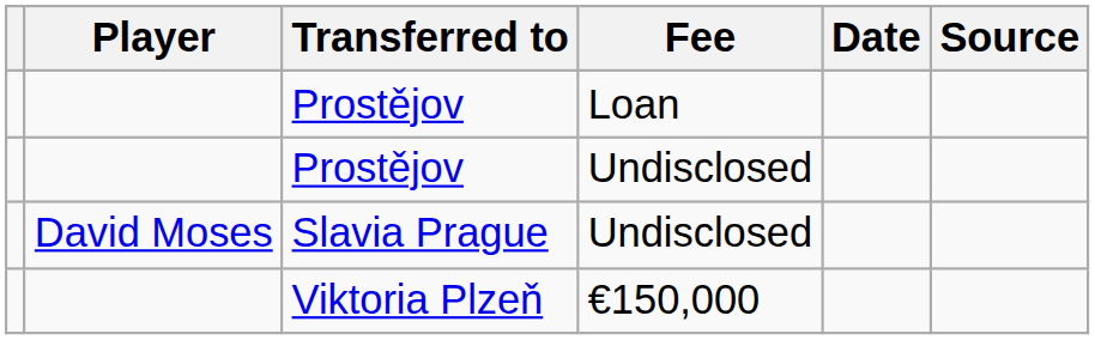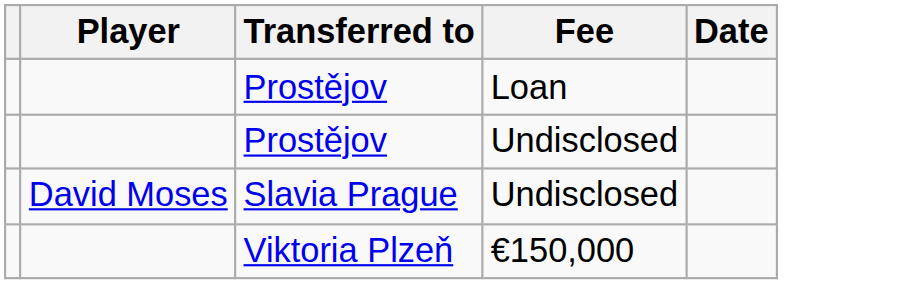 <table class="wikitable plainrowheaders sortable">
 <tr>
 <th></th>
 <th scope="col">Player</th>
 <th>Transferred to</th>
 <th style="width: 65px;">Fee</th>
 <th scope="col">Date</th>
-<th scope="col">Source</th>
 </tr>
 <tr>
 <td align="center"></td>
 <td></td>
 <td> <a href='#'>Prostějov</a></td>
 <td>Loan</td>
-<td></td>
 <td></td>
 </tr>
 <tr>
 <td align="center"></td>
 <td></td>
 <td> <a href='#'>Prostějov</a></td>
 <td>Undisclosed</td>
 <td></td>
-<td></td>
 </tr>
 <tr>
 <td align="center"></td>
 <td> <a href='#'>David Moses</a></td>
 <td> <a href='#'>Slavia Prague</a></td>
 <td>Undisclosed</td>
-<td></td>
 <td></td>
 </tr>
 <tr>
 <td align="center"></td>
 <td> </td>
 <td> <a href='#'>Viktoria Plzeň</a></td>
 <td>€150,000</td>
 <td></td>
-<td></td>
 </tr>
 </table>
